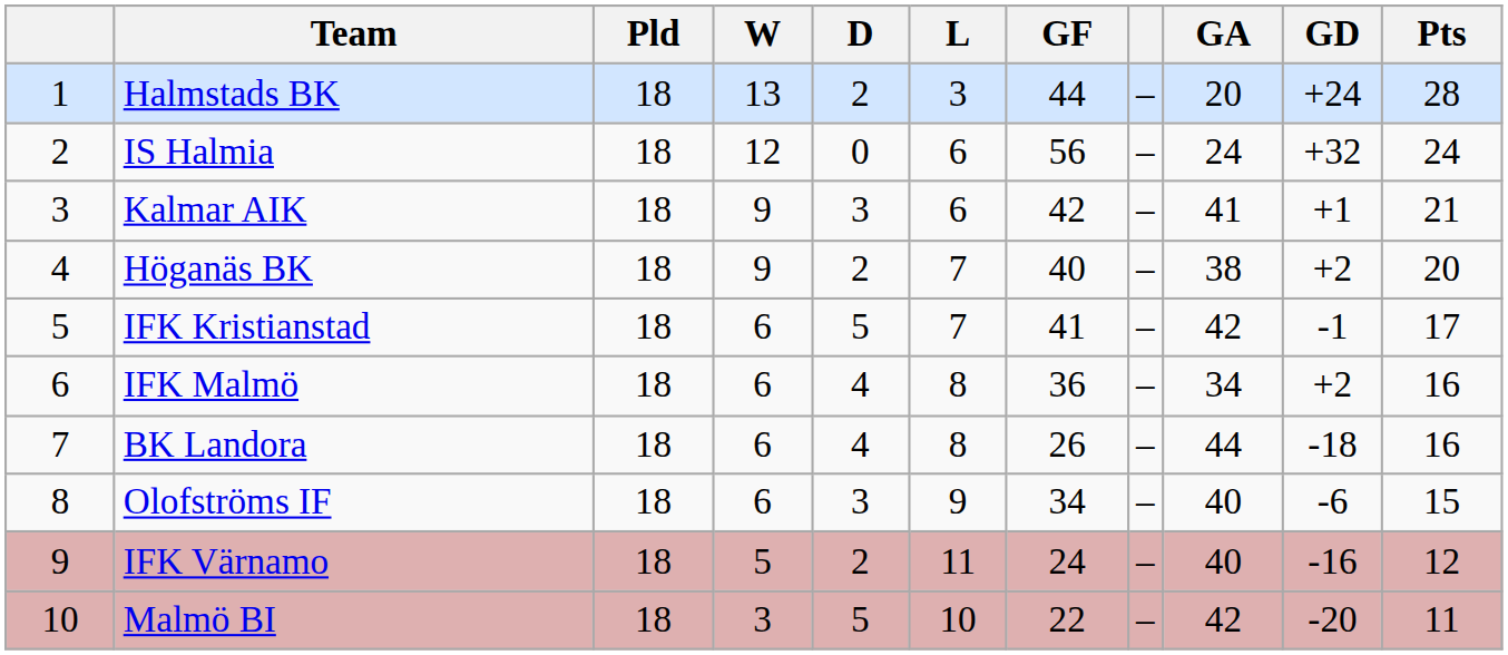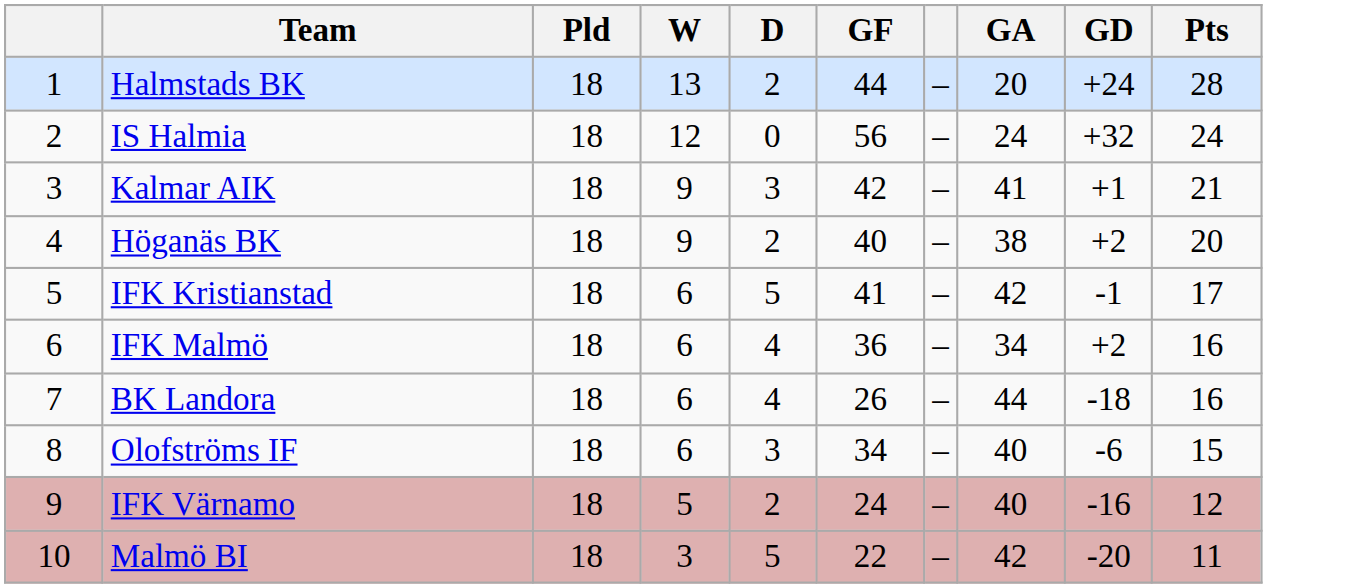 <table class="wikitable" style="text-align: center;">
 <tr>
 <th style="width: 40px;"></th>
 <th style="width: 200px;">Team</th>
 <th style="width: 45px;">Pld</th>
 <th style="width: 35px;">W</th>
 <th style="width: 35px;">D</th>
-<th style="width: 35px;">L</th>
 <th style="width: 45px;">GF</th>
 <th></th>
 <th style="width: 45px;">GA</th>
 <th style="width: 35px;">GD</th>
 <th style="width: 45px;">Pts</th>
 </tr>
 <tr style="background: #d2e6ff">
 <td>1</td>
 <td style="text-align: left;"><a href='#'>Halmstads BK</a></td>
 <td>18</td>
 <td>13</td>
 <td>2</td>
-<td>3</td>
 <td>44</td>
 <td>–</td>
 <td>20</td>
 <td>+24</td>
 <td>28</td>
 </tr>
 <tr>
 <td>2</td>
 <td style="text-align: left;"><a href='#'>IS Halmia</a></td>
 <td>18</td>
 <td>12</td>
 <td>0</td>
-<td>6</td>
 <td>56</td>
 <td>–</td>
 <td>24</td>
 <td>+32</td>
 <td>24</td>
 </tr>
 <tr>
 <td>3</td>
 <td style="text-align: left;"><a href='#'>Kalmar AIK</a></td>
 <td>18</td>
 <td>9</td>
 <td>3</td>
-<td>6</td>
 <td>42</td>
 <td>–</td>
 <td>41</td>
 <td>+1</td>
 <td>21</td>
 </tr>
 <tr>
 <td>4</td>
 <td style="text-align: left;"><a href='#'>Höganäs BK</a></td>
 <td>18</td>
 <td>9</td>
 <td>2</td>
-<td>7</td>
 <td>40</td>
 <td>–</td>
 <td>38</td>
 <td>+2</td>
 <td>20</td>
 </tr>
 <tr>
 <td>5</td>
 <td style="text-align: left;"><a href='#'>IFK Kristianstad</a></td>
 <td>18</td>
 <td>6</td>
 <td>5</td>
-<td>7</td>
 <td>41</td>
 <td>–</td>
 <td>42</td>
 <td>-1</td>
 <td>17</td>
 </tr>
 <tr>
 <td>6</td>
 <td style="text-align: left;"><a href='#'>IFK Malmö</a></td>
 <td>18</td>
 <td>6</td>
 <td>4</td>
-<td>8</td>
 <td>36</td>
 <td>–</td>
 <td>34</td>
 <td>+2</td>
 <td>16</td>
 </tr>
 <tr>
 <td>7</td>
 <td style="text-align: left;"><a href='#'>BK Landora</a></td>
 <td>18</td>
 <td>6</td>
 <td>4</td>
-<td>8</td>
 <td>26</td>
 <td>–</td>
 <td>44</td>
 <td>-18</td>
 <td>16</td>
 </tr>
 <tr>
 <td>8</td>
 <td style="text-align: left;"><a href='#'>Olofströms IF</a></td>
 <td>18</td>
 <td>6</td>
 <td>3</td>
-<td>9</td>
 <td>34</td>
 <td>–</td>
 <td>40</td>
 <td>-6</td>
 <td>15</td>
 </tr>
 <tr style="background: #deb0b0">
 <td>9</td>
 <td style="text-align: left;"><a href='#'>IFK Värnamo</a></td>
 <td>18</td>
 <td>5</td>
 <td>2</td>
-<td>11</td>
 <td>24</td>
 <td>–</td>
 <td>40</td>
 <td>-16</td>
 <td>12</td>
 </tr>
 <tr style="background: #deb0b0">
 <td>10</td>
 <td style="text-align: left;"><a href='#'>Malmö BI</a></td>
 <td>18</td>
 <td>3</td>
 <td>5</td>
-<td>10</td>
 <td>22</td>
 <td>–</td>
 <td>42</td>
 <td>-20</td>
 <td>11</td>
 </tr>
 </table>
